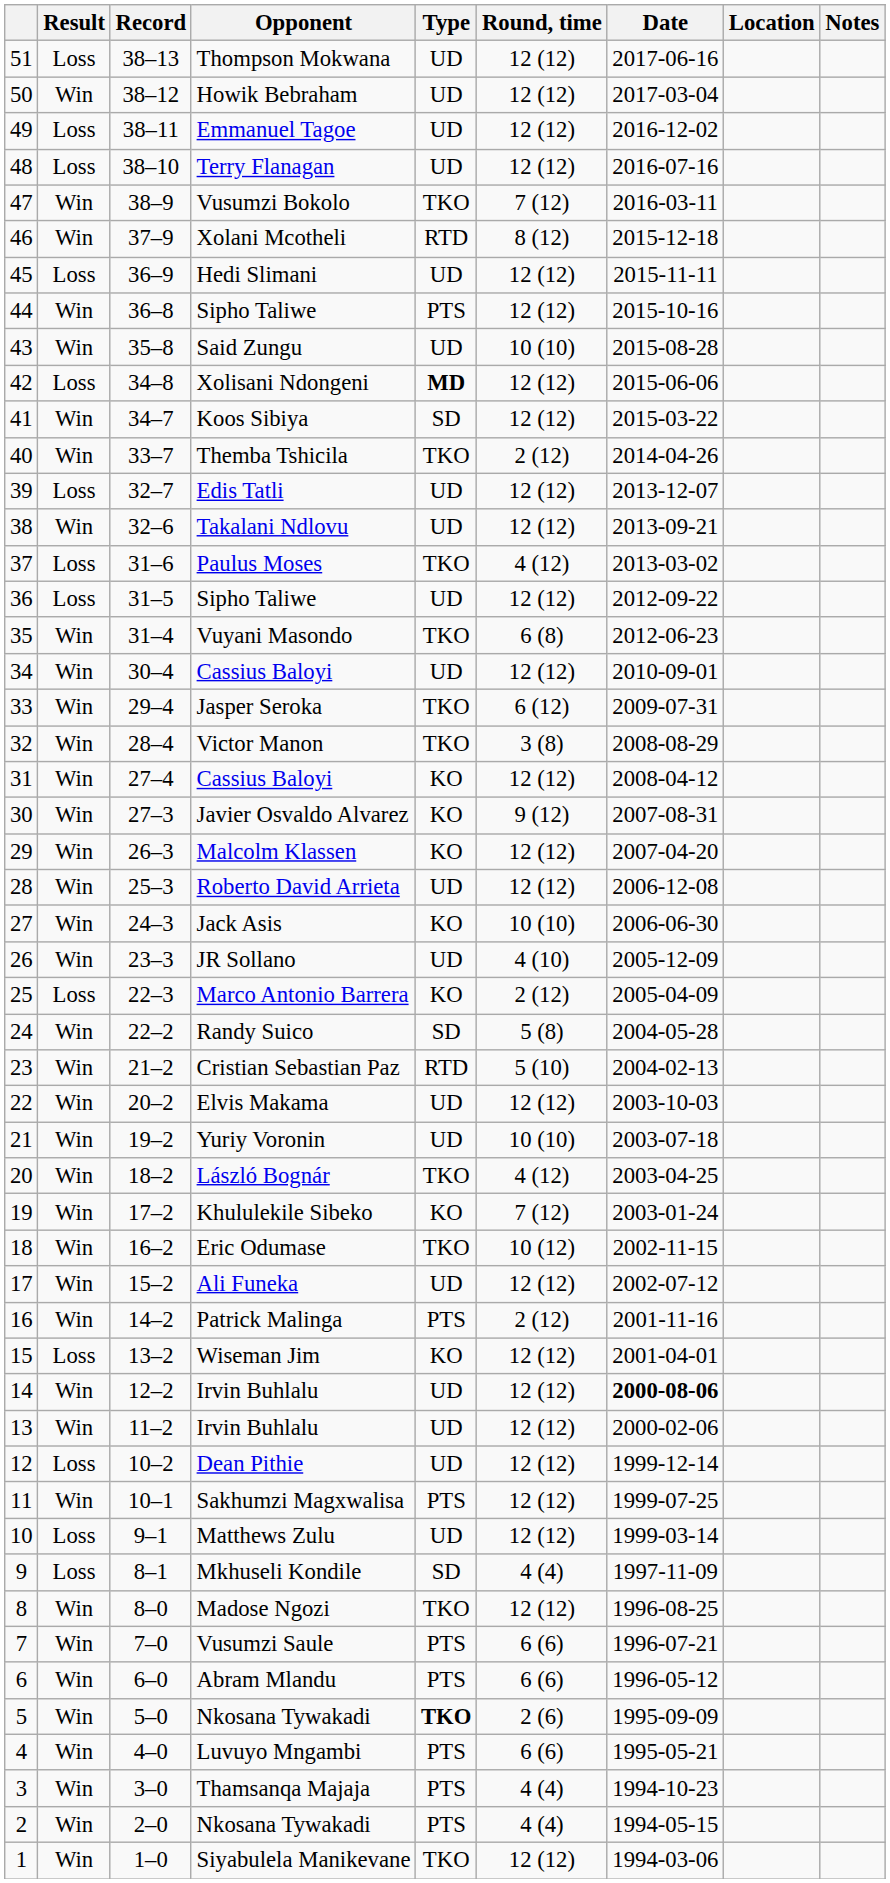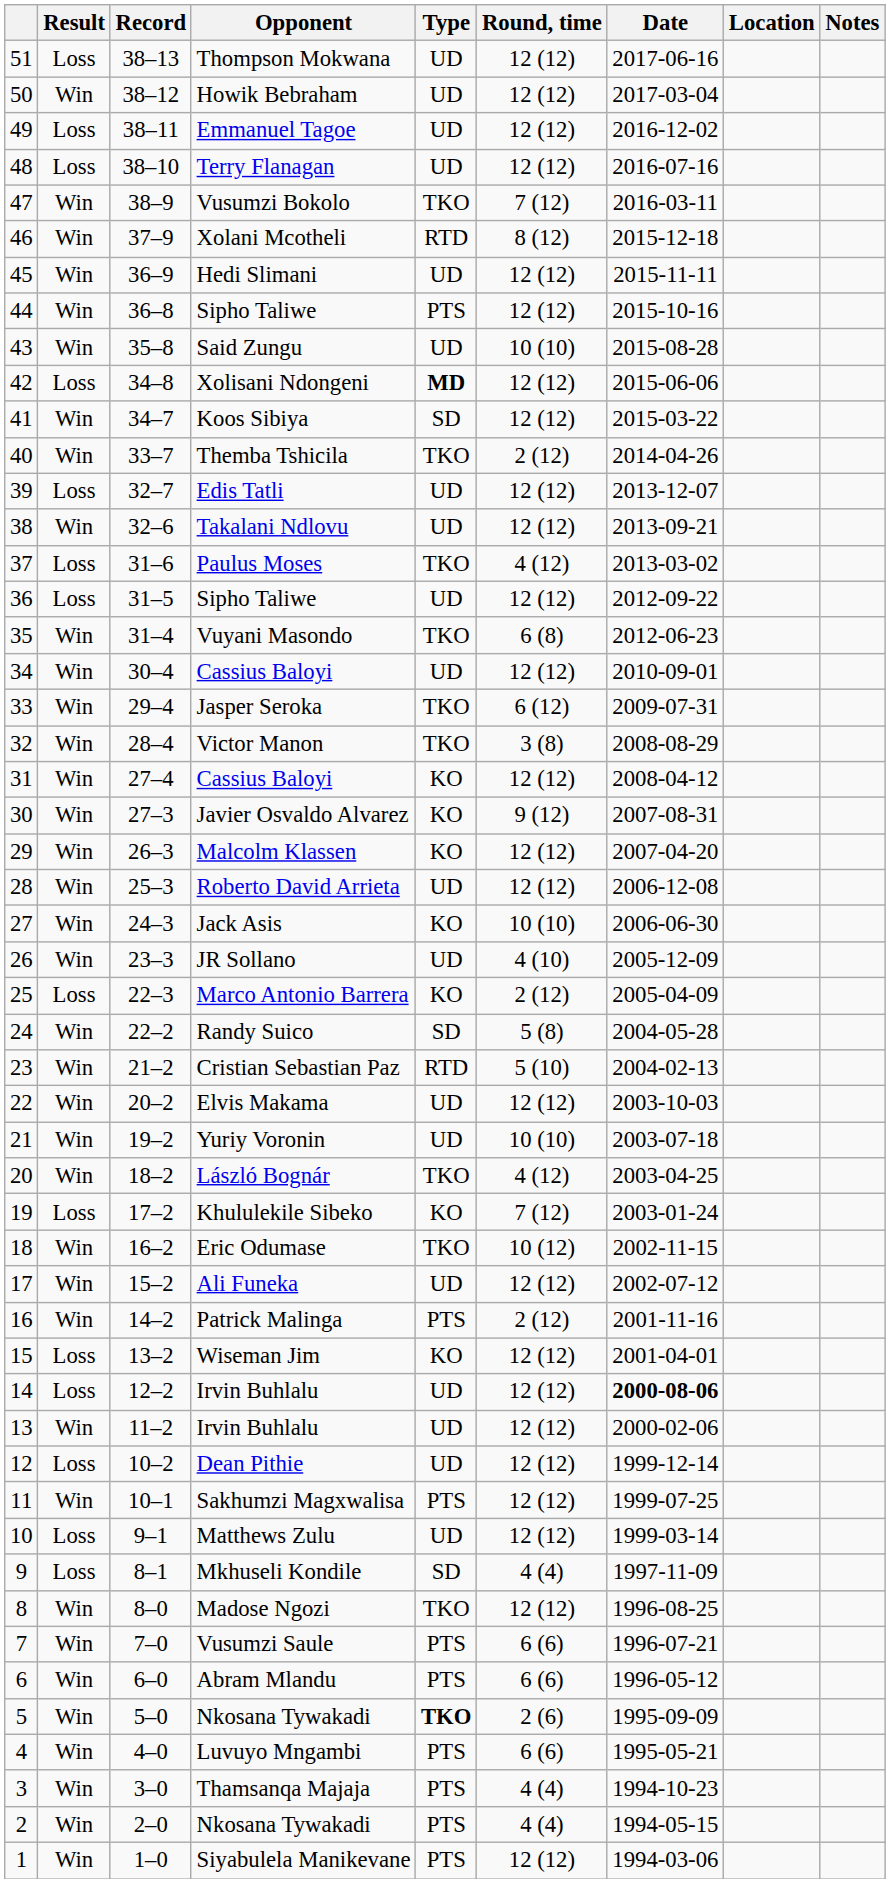 <table class=wikitable style=text-align:center>
 <tr>
 <th></th>
 <th>Result</th>
 <th>Record</th>
 <th>Opponent</th>
 <th>Type</th>
 <th>Round, time</th>
 <th>Date</th>
 <th>Location</th>
 <th>Notes</th>
 </tr>
 <tr>
 <td>51</td>
 <td>Loss</td>
 <td>38–13</td>
 <td align=left>Thompson Mokwana</td>
 <td>UD</td>
 <td>12 (12)</td>
 <td>2017-06-16</td>
 <td align=left></td>
 <td align=left></td>
 </tr>
 <tr>
 <td>50</td>
 <td>Win</td>
 <td>38–12</td>
 <td align=left>Howik Bebraham</td>
 <td>UD</td>
 <td>12 (12)</td>
 <td>2017-03-04</td>
 <td align=left></td>
 <td align=left></td>
 </tr>
 <tr>
 <td>49</td>
 <td>Loss</td>
 <td>38–11</td>
 <td align=left><a href='#'>Emmanuel Tagoe</a></td>
 <td>UD</td>
 <td>12 (12)</td>
 <td>2016-12-02</td>
 <td align=left></td>
 <td align=left></td>
 </tr>
 <tr>
 <td>48</td>
 <td>Loss</td>
 <td>38–10</td>
 <td align=left><a href='#'>Terry Flanagan</a></td>
 <td>UD</td>
 <td>12 (12)</td>
 <td>2016-07-16</td>
 <td align=left></td>
 <td align=left></td>
 </tr>
 <tr>
 <td>47</td>
 <td>Win</td>
 <td>38–9</td>
 <td align=left>Vusumzi Bokolo</td>
 <td>TKO</td>
 <td>7 (12)</td>
 <td>2016-03-11</td>
 <td align=left></td>
 <td align=left></td>
 </tr>
 <tr>
 <td>46</td>
 <td>Win</td>
 <td>37–9</td>
 <td align=left>Xolani Mcotheli</td>
 <td>RTD</td>
 <td>8 (12)</td>
 <td>2015-12-18</td>
 <td align=left></td>
 <td align=left></td>
 </tr>
 <tr>
 <td>45</td>
-<td>Loss</td>
+<td>Win</td>
 <td>36–9</td>
 <td align=left>Hedi Slimani</td>
 <td>UD</td>
 <td>12 (12)</td>
 <td>2015-11-11</td>
 <td align=left></td>
 <td align=left></td>
 </tr>
 <tr>
 <td>44</td>
 <td>Win</td>
 <td>36–8</td>
 <td align=left>Sipho Taliwe</td>
 <td>PTS</td>
 <td>12 (12)</td>
 <td>2015-10-16</td>
 <td align=left></td>
 <td align=left></td>
 </tr>
 <tr>
 <td>43</td>
 <td>Win</td>
 <td>35–8</td>
 <td align=left>Said Zungu</td>
 <td>UD</td>
 <td>10 (10)</td>
 <td>2015-08-28</td>
 <td align=left></td>
 <td align=left></td>
 </tr>
 <tr>
 <td>42</td>
 <td>Loss</td>
 <td>34–8</td>
 <td align=left>Xolisani Ndongeni</td>
 <td><strong>MD</strong></td>
 <td>12 (12)</td>
 <td>2015-06-06</td>
 <td align=left></td>
 <td align=left></td>
 </tr>
 <tr>
 <td>41</td>
 <td>Win</td>
 <td>34–7</td>
 <td align=left>Koos Sibiya</td>
 <td>SD</td>
 <td>12 (12)</td>
 <td>2015-03-22</td>
 <td align=left></td>
 <td align=left></td>
 </tr>
 <tr>
 <td>40</td>
 <td>Win</td>
 <td>33–7</td>
 <td align=left>Themba Tshicila</td>
 <td>TKO</td>
 <td>2 (12)</td>
 <td>2014-04-26</td>
 <td align=left></td>
 <td align=left></td>
 </tr>
 <tr>
 <td>39</td>
 <td>Loss</td>
 <td>32–7</td>
 <td align=left><a href='#'>Edis Tatli</a></td>
 <td>UD</td>
 <td>12 (12)</td>
 <td>2013-12-07</td>
 <td align=left></td>
 <td align=left></td>
 </tr>
 <tr>
 <td>38</td>
 <td>Win</td>
 <td>32–6</td>
 <td align=left><a href='#'>Takalani Ndlovu</a></td>
 <td>UD</td>
 <td>12 (12)</td>
 <td>2013-09-21</td>
 <td align=left></td>
 <td align=left></td>
 </tr>
 <tr>
 <td>37</td>
 <td>Loss</td>
 <td>31–6</td>
 <td align=left><a href='#'>Paulus Moses</a></td>
 <td>TKO</td>
 <td>4 (12)</td>
 <td>2013-03-02</td>
 <td align=left></td>
 <td align=left></td>
 </tr>
 <tr>
 <td>36</td>
 <td>Loss</td>
 <td>31–5</td>
 <td align=left>Sipho Taliwe</td>
 <td>UD</td>
 <td>12 (12)</td>
 <td>2012-09-22</td>
 <td align=left></td>
 <td align=left></td>
 </tr>
 <tr>
 <td>35</td>
 <td>Win</td>
 <td>31–4</td>
 <td align=left>Vuyani Masondo</td>
 <td>TKO</td>
 <td>6 (8)</td>
 <td>2012-06-23</td>
 <td align=left></td>
 <td align=left></td>
 </tr>
 <tr>
 <td>34</td>
 <td>Win</td>
 <td>30–4</td>
 <td align=left><a href='#'>Cassius Baloyi</a></td>
 <td>UD</td>
 <td>12 (12)</td>
 <td>2010-09-01</td>
 <td align=left></td>
 <td align=left></td>
 </tr>
 <tr>
 <td>33</td>
 <td>Win</td>
 <td>29–4</td>
 <td align=left>Jasper Seroka</td>
 <td>TKO</td>
 <td>6 (12)</td>
 <td>2009-07-31</td>
 <td align=left></td>
 <td align=left></td>
 </tr>
 <tr>
 <td>32</td>
 <td>Win</td>
 <td>28–4</td>
 <td align=left>Victor Manon</td>
 <td>TKO</td>
 <td>3 (8)</td>
 <td>2008-08-29</td>
 <td align=left></td>
 <td align=left></td>
 </tr>
 <tr>
 <td>31</td>
 <td>Win</td>
 <td>27–4</td>
 <td align=left><a href='#'>Cassius Baloyi</a></td>
 <td>KO</td>
 <td>12 (12)</td>
 <td>2008-04-12</td>
 <td align=left></td>
 <td align=left></td>
 </tr>
 <tr>
 <td>30</td>
 <td>Win</td>
 <td>27–3</td>
 <td align=left>Javier Osvaldo Alvarez</td>
 <td>KO</td>
 <td>9 (12)</td>
 <td>2007-08-31</td>
 <td align=left></td>
 <td align=left></td>
 </tr>
 <tr>
 <td>29</td>
 <td>Win</td>
 <td>26–3</td>
 <td align=left><a href='#'>Malcolm Klassen</a></td>
 <td>KO</td>
 <td>12 (12)</td>
 <td>2007-04-20</td>
 <td align=left></td>
 <td align=left></td>
 </tr>
 <tr>
 <td>28</td>
 <td>Win</td>
 <td>25–3</td>
 <td align=left><a href='#'>Roberto David Arrieta</a></td>
 <td>UD</td>
 <td>12 (12)</td>
 <td>2006-12-08</td>
 <td align=left></td>
 <td align=left></td>
 </tr>
 <tr>
 <td>27</td>
 <td>Win</td>
 <td>24–3</td>
 <td align=left>Jack Asis</td>
 <td>KO</td>
 <td>10 (10)</td>
 <td>2006-06-30</td>
 <td align=left></td>
 <td align=left></td>
 </tr>
 <tr>
 <td>26</td>
 <td>Win</td>
 <td>23–3</td>
 <td align=left>JR Sollano</td>
 <td>UD</td>
 <td>4 (10)</td>
 <td>2005-12-09</td>
 <td align=left></td>
 <td align=left></td>
 </tr>
 <tr>
 <td>25</td>
 <td>Loss</td>
 <td>22–3</td>
 <td align=left><a href='#'>Marco Antonio Barrera</a></td>
 <td>KO</td>
 <td>2 (12)</td>
 <td>2005-04-09</td>
 <td align=left></td>
 <td align=left></td>
 </tr>
 <tr>
 <td>24</td>
 <td>Win</td>
 <td>22–2</td>
 <td align=left>Randy Suico</td>
 <td>SD</td>
 <td>5 (8)</td>
 <td>2004-05-28</td>
 <td align=left></td>
 <td align=left></td>
 </tr>
 <tr>
 <td>23</td>
 <td>Win</td>
 <td>21–2</td>
 <td align=left>Cristian Sebastian Paz</td>
 <td>RTD</td>
 <td>5 (10)</td>
 <td>2004-02-13</td>
 <td align=left></td>
 <td align=left></td>
 </tr>
 <tr>
 <td>22</td>
 <td>Win</td>
 <td>20–2</td>
 <td align=left>Elvis Makama</td>
 <td>UD</td>
 <td>12 (12)</td>
 <td>2003-10-03</td>
 <td align=left></td>
 <td align=left></td>
 </tr>
 <tr>
 <td>21</td>
 <td>Win</td>
 <td>19–2</td>
 <td align=left>Yuriy Voronin</td>
 <td>UD</td>
 <td>10 (10)</td>
 <td>2003-07-18</td>
 <td align=left></td>
 <td align=left></td>
 </tr>
 <tr>
 <td>20</td>
 <td>Win</td>
 <td>18–2</td>
 <td align=left><a href='#'>László Bognár</a></td>
 <td>TKO</td>
 <td>4 (12)</td>
 <td>2003-04-25</td>
 <td align=left></td>
 <td align=left></td>
 </tr>
 <tr>
 <td>19</td>
-<td>Win</td>
+<td>Loss</td>
 <td>17–2</td>
 <td align=left>Khululekile Sibeko</td>
 <td>KO</td>
 <td>7 (12)</td>
 <td>2003-01-24</td>
 <td align=left></td>
 <td align=left></td>
 </tr>
 <tr>
 <td>18</td>
 <td>Win</td>
 <td>16–2</td>
 <td align=left>Eric Odumase</td>
 <td>TKO</td>
 <td>10 (12)</td>
 <td>2002-11-15</td>
 <td align=left></td>
 <td align=left></td>
 </tr>
 <tr>
 <td>17</td>
 <td>Win</td>
 <td>15–2</td>
 <td align=left><a href='#'>Ali Funeka</a></td>
 <td>UD</td>
 <td>12 (12)</td>
 <td>2002-07-12</td>
 <td align=left></td>
 <td align=left></td>
 </tr>
 <tr>
 <td>16</td>
 <td>Win</td>
 <td>14–2</td>
 <td align=left>Patrick Malinga</td>
 <td>PTS</td>
 <td>2 (12)</td>
 <td>2001-11-16</td>
 <td align=left></td>
 <td align=left></td>
 </tr>
 <tr>
 <td>15</td>
 <td>Loss</td>
 <td>13–2</td>
 <td align=left>Wiseman Jim</td>
 <td>KO</td>
 <td>12 (12)</td>
 <td>2001-04-01</td>
 <td align=left></td>
 <td align=left></td>
 </tr>
 <tr>
 <td>14</td>
-<td>Win</td>
+<td>Loss</td>
 <td>12–2</td>
 <td align=left>Irvin Buhlalu</td>
 <td>UD</td>
 <td>12 (12)</td>
 <td><strong>2000-08-06</strong></td>
 <td align=left></td>
 <td align=left></td>
 </tr>
 <tr>
 <td>13</td>
 <td>Win</td>
 <td>11–2</td>
 <td align=left>Irvin Buhlalu</td>
 <td>UD</td>
 <td>12 (12)</td>
 <td>2000-02-06</td>
 <td align=left></td>
 <td align=left></td>
 </tr>
 <tr>
 <td>12</td>
 <td>Loss</td>
 <td>10–2</td>
 <td align=left><a href='#'>Dean Pithie</a></td>
 <td>UD</td>
 <td>12 (12)</td>
 <td>1999-12-14</td>
 <td align=left></td>
 <td align=left></td>
 </tr>
 <tr>
 <td>11</td>
 <td>Win</td>
 <td>10–1</td>
 <td align=left>Sakhumzi Magxwalisa</td>
 <td>PTS</td>
 <td>12 (12)</td>
 <td>1999-07-25</td>
 <td align=left></td>
 <td align=left></td>
 </tr>
 <tr>
 <td>10</td>
 <td>Loss</td>
 <td>9–1</td>
 <td align=left>Matthews Zulu</td>
 <td>UD</td>
 <td>12 (12)</td>
 <td>1999-03-14</td>
 <td align=left></td>
 <td align=left></td>
 </tr>
 <tr>
 <td>9</td>
 <td>Loss</td>
 <td>8–1</td>
 <td align=left>Mkhuseli Kondile</td>
 <td>SD</td>
 <td>4 (4)</td>
 <td>1997-11-09</td>
 <td align=left></td>
 <td align=left></td>
 </tr>
 <tr>
 <td>8</td>
 <td>Win</td>
 <td>8–0</td>
 <td align=left>Madose Ngozi</td>
 <td>TKO</td>
 <td>12 (12)</td>
 <td>1996-08-25</td>
 <td align=left></td>
 <td align=left></td>
 </tr>
 <tr>
 <td>7</td>
 <td>Win</td>
 <td>7–0</td>
 <td align=left>Vusumzi Saule</td>
 <td>PTS</td>
 <td>6 (6)</td>
 <td>1996-07-21</td>
 <td align=left></td>
 <td align=left></td>
 </tr>
 <tr>
 <td>6</td>
 <td>Win</td>
 <td>6–0</td>
 <td align=left>Abram Mlandu</td>
 <td>PTS</td>
 <td>6 (6)</td>
 <td>1996-05-12</td>
 <td align=left></td>
 <td align=left></td>
 </tr>
 <tr>
 <td>5</td>
 <td>Win</td>
 <td>5–0</td>
 <td align=left>Nkosana Tywakadi</td>
 <td><strong>TKO</strong></td>
 <td>2 (6)</td>
 <td>1995-09-09</td>
 <td align=left></td>
 <td align=left></td>
 </tr>
 <tr>
 <td>4</td>
 <td>Win</td>
 <td>4–0</td>
 <td align=left>Luvuyo Mngambi</td>
 <td>PTS</td>
 <td>6 (6)</td>
 <td>1995-05-21</td>
 <td align=left></td>
 <td align=left></td>
 </tr>
 <tr>
 <td>3</td>
 <td>Win</td>
 <td>3–0</td>
 <td align=left>Thamsanqa Majaja</td>
 <td>PTS</td>
 <td>4 (4)</td>
 <td>1994-10-23</td>
 <td align=left></td>
 <td align=left></td>
 </tr>
 <tr>
 <td>2</td>
 <td>Win</td>
 <td>2–0</td>
 <td align=left>Nkosana Tywakadi</td>
 <td>PTS</td>
 <td>4 (4)</td>
 <td>1994-05-15</td>
 <td align=left></td>
 <td align=left></td>
 </tr>
 <tr>
 <td>1</td>
 <td>Win</td>
 <td>1–0</td>
 <td align=left>Siyabulela Manikevane</td>
-<td>TKO</td>
+<td>PTS</td>
 <td>12 (12)</td>
 <td>1994-03-06</td>
 <td align=left></td>
 <td align=left></td>
 </tr>
 </table>
